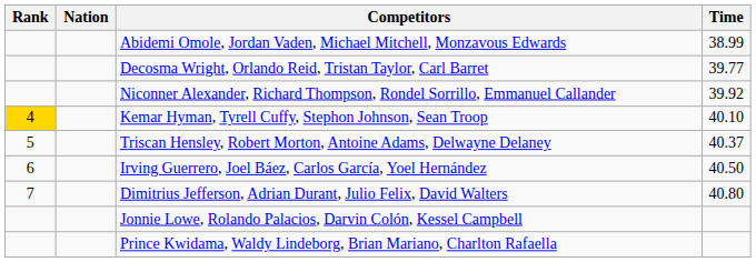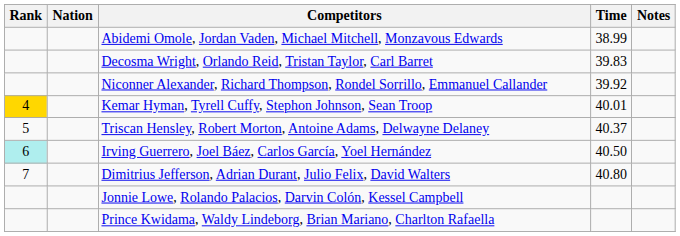 <table class="wikitable sortable" width=80% style="text-align:center; font-size:92%">
 <tr>
 <th>Rank</th>
 <th>Nation</th>
 <th>Competitors</th>
 <th>Time</th>
+<th>Notes</th>
 </tr>
 <tr>
 <td></td>
 <td align=left></td>
 <td align=left><a href='#'>Abidemi Omole</a>, <a href='#'>Jordan Vaden</a>, <a href='#'>Michael Mitchell</a>, <a href='#'>Monzavous Edwards</a></td>
 <td>38.99</td>
+<td></td>
 </tr>
 <tr>
 <td></td>
 <td align=left></td>
 <td align=left><a href='#'>Decosma Wright</a>, <a href='#'>Orlando Reid</a>, <a href='#'>Tristan Taylor</a>, <a href='#'>Carl Barret</a></td>
-<td>39.77</td>
+<td>39.83</td>
+<td></td>
 </tr>
 <tr>
 <td></td>
 <td align=left></td>
 <td align=left><a href='#'>Niconner Alexander</a>, <a href='#'>Richard Thompson</a>, <a href='#'>Rondel Sorrillo</a>, <a href='#'>Emmanuel Callander</a></td>
 <td>39.92</td>
+<td></td>
 </tr>
 <tr>
 <td style="background: gold;">4</td>
 <td align=left></td>
 <td align=left><a href='#'>Kemar Hyman</a>, <a href='#'>Tyrell Cuffy</a>, <a href='#'>Stephon Johnson</a>, <a href='#'>Sean Troop</a></td>
-<td>40.10</td>
+<td>40.01</td>
+<td></td>
 </tr>
 <tr>
 <td>5</td>
 <td align=left></td>
 <td align=left><a href='#'>Triscan Hensley</a>, <a href='#'>Robert Morton</a>, <a href='#'>Antoine Adams</a>, <a href='#'>Delwayne Delaney</a></td>
 <td>40.37</td>
+<td></td>
 </tr>
 <tr>
-<td>6</td>
+<td style="background: paleturquoise;">6</td>
 <td align=left></td>
 <td align=left><a href='#'>Irving Guerrero</a>, <a href='#'>Joel Báez</a>, <a href='#'>Carlos García</a>, <a href='#'>Yoel Hernández</a></td>
 <td>40.50</td>
+<td></td>
 </tr>
 <tr>
 <td>7</td>
 <td align=left></td>
 <td align=left><a href='#'>Dimitrius Jefferson</a>, <a href='#'>Adrian Durant</a>, <a href='#'>Julio Felix</a>, <a href='#'>David Walters</a></td>
 <td>40.80</td>
+<td></td>
 </tr>
 <tr>
 <td></td>
 <td align=left></td>
 <td align=left><a href='#'>Jonnie Lowe</a>, <a href='#'>Rolando Palacios</a>, <a href='#'>Darvin Colón</a>, <a href='#'>Kessel Campbell</a></td>
+<td></td>
 <td></td>
 </tr>
 <tr>
 <td></td>
 <td align=left></td>
 <td align=left><a href='#'>Prince Kwidama</a>, <a href='#'>Waldy Lindeborg</a>, <a href='#'>Brian Mariano</a>, <a href='#'>Charlton Rafaella</a></td>
 <td></td>
+<td></td>
 </tr>
 </table>
